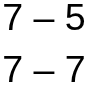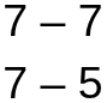 <table style="text-align:center">
 <tr>
 <th width=200></th>
 <th width=100></th>
 <th width=200></th>
 </tr>
 <tr>
 <td align=right><strong></strong></td>
+<td>7 – 7</td>
+<td align=left><strong></strong></td>
+</tr>
+<tr>
+<td align=right><strong></strong></td>
 <td>7 – 5</td>
 <td align=left></td>
 </tr>
-<tr>
-<td align=right><strong></strong></td>
-<td>7 – 7</td>
-<td align=left><strong></strong></td>
-</tr>
 </table>
